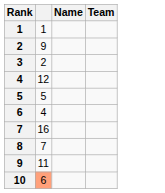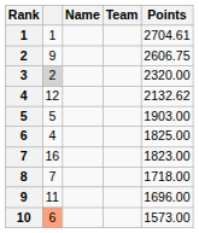 <table class="wikitable">
 <tr>
 <th scope="col">Rank</th>
 <th scope="col"></th>
 <th scope="col">Name</th>
 <th scope="col">Team</th>
+<th scope="col">Points</th>
 </tr>
 <tr>
 <th scope="row">1</th>
 <td style="text-align:center;">1</td>
 <td></td>
 <td></td>
+<td>2704.61</td>
 </tr>
 <tr>
 <th scope="row">2</th>
 <td style="text-align:center;">9</td>
 <td></td>
 <td></td>
+<td>2606.75</td>
 </tr>
 <tr>
 <th scope="row">3</th>
-<td style="text-align:center;">2</td>
+<td style="background: lightgrey; text-align:center;">2</td>
 <td></td>
 <td></td>
+<td>2320.00</td>
 </tr>
 <tr>
 <th scope="row">4</th>
 <td style="text-align:center;">12</td>
 <td></td>
 <td></td>
+<td>2132.62</td>
 </tr>
 <tr>
 <th scope="row">5</th>
 <td style="text-align:center;">5</td>
 <td></td>
 <td></td>
+<td>1903.00</td>
 </tr>
 <tr>
 <th scope="row">6</th>
 <td style="text-align:center;">4</td>
 <td></td>
 <td></td>
+<td>1825.00</td>
 </tr>
 <tr>
 <th scope="row">7</th>
 <td style="text-align:center;">16</td>
 <td></td>
 <td></td>
+<td>1823.00</td>
 </tr>
 <tr>
 <th scope="row">8</th>
 <td style="text-align:center;">7</td>
 <td></td>
 <td></td>
+<td>1718.00</td>
 </tr>
 <tr>
 <th scope="row">9</th>
 <td style="text-align:center;">11</td>
 <td></td>
 <td></td>
+<td>1696.00</td>
 </tr>
 <tr>
 <th scope="row">10</th>
 <td style="background: lightsalmon; text-align:center;">6</td>
 <td></td>
 <td></td>
+<td>1573.00</td>
 </tr>
 </table>
